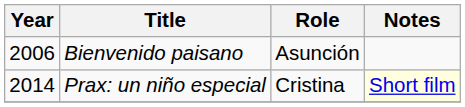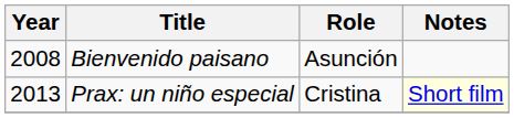 <table class="wikitable sortable">
 <tr>
 <th>Year</th>
 <th>Title</th>
 <th>Role</th>
 <th>Notes</th>
 </tr>
 <tr>
-<td>2006</td>
+<td>2008</td>
 <td><em>Bienvenido paisano</em></td>
 <td>Asunción</td>
 <td></td>
 </tr>
 <tr>
-<td>2014</td>
+<td>2013</td>
 <td><em>Prax: un niño especial</em></td>
 <td>Cristina</td>
 <td style="background: lightyellow;"><a href='#'>Short film</a></td>
 </tr>
 <tr>
 </tr>
 </table>
